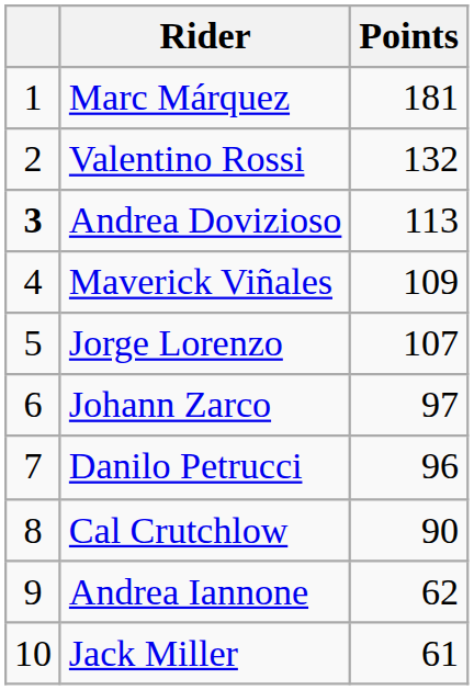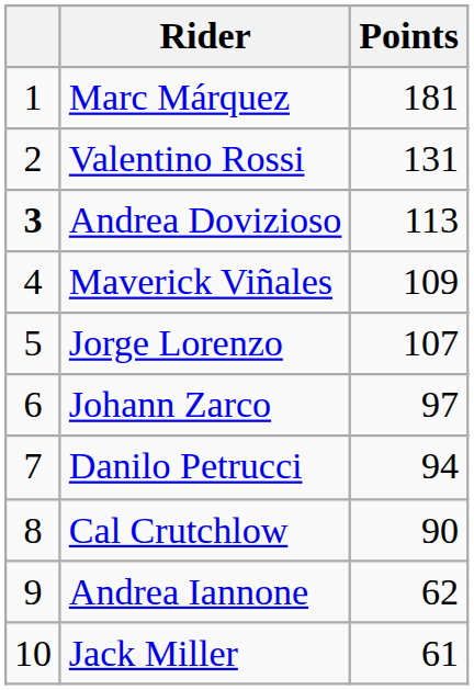 <table class="wikitable" style="font-size: 95%;">
 <tr>
 <th></th>
 <th>Rider</th>
 <th>Points</th>
 </tr>
 <tr>
 <td align=center>1</td>
 <td> <a href='#'>Marc Márquez</a></td>
 <td align=right>181</td>
 </tr>
 <tr>
 <td align=center>2</td>
 <td> <a href='#'>Valentino Rossi</a></td>
-<td align=right>132</td>
+<td align=right>131</td>
 </tr>
 <tr>
 <td align=center><strong>3</strong></td>
 <td> <a href='#'>Andrea Dovizioso</a></td>
 <td align=right>113</td>
 </tr>
 <tr>
 <td align=center>4</td>
 <td> <a href='#'>Maverick Viñales</a></td>
 <td align=right>109</td>
 </tr>
 <tr>
 <td align=center>5</td>
 <td> <a href='#'>Jorge Lorenzo</a></td>
 <td align=right>107</td>
 </tr>
 <tr>
 <td align=center>6</td>
 <td> <a href='#'>Johann Zarco</a></td>
 <td align=right>97</td>
 </tr>
 <tr>
 <td align=center>7</td>
 <td> <a href='#'>Danilo Petrucci</a></td>
-<td align=right>96</td>
+<td align=right>94</td>
 </tr>
 <tr>
 <td align=center>8</td>
 <td> <a href='#'>Cal Crutchlow</a></td>
 <td align=right>90</td>
 </tr>
 <tr>
 <td align=center>9</td>
 <td> <a href='#'>Andrea Iannone</a></td>
 <td align=right>62</td>
 </tr>
 <tr>
 <td align=center>10</td>
 <td> <a href='#'>Jack Miller</a></td>
 <td align=right>61</td>
 </tr>
 </table>
